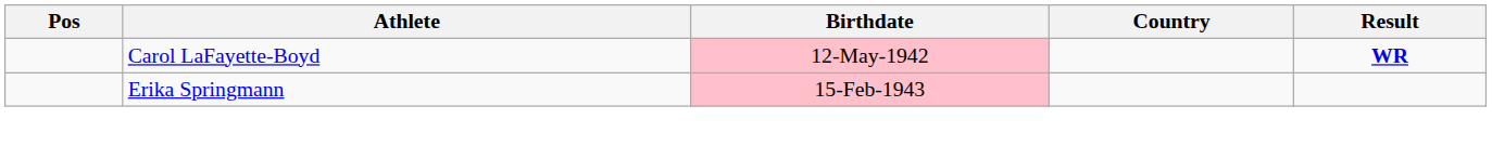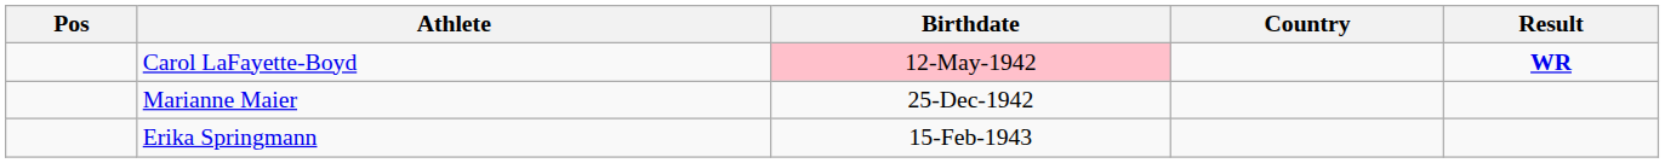 <table class="wikitable"  style="text-align:center; width:70%;">
 <tr>
 <th>Pos</th>
 <th>Athlete</th>
 <th>Birthdate</th>
 <th>Country</th>
 <th>Result</th>
 </tr>
 <tr>
 <td align=center></td>
 <td align=left><a href='#'>Carol LaFayette-Boyd</a></td>
 <td style="background: pink;">12-May-1942</td>
 <td align=left></td>
 <td> <strong><a href='#'>WR</a></strong></td>
 </tr>
 <tr>
 <td align=center></td>
+<td align=left><a href='#'>Marianne Maier</a></td>
+<td>25-Dec-1942</td>
+<td align=left></td>
+<td></td>
+</tr>
+<tr>
+<td align=center></td>
 <td align=left><a href='#'>Erika Springmann</a></td>
-<td style="background: pink;">15-Feb-1943</td>
+<td>15-Feb-1943</td>
 <td align=left></td>
 <td></td>
 </tr>
 </table>
